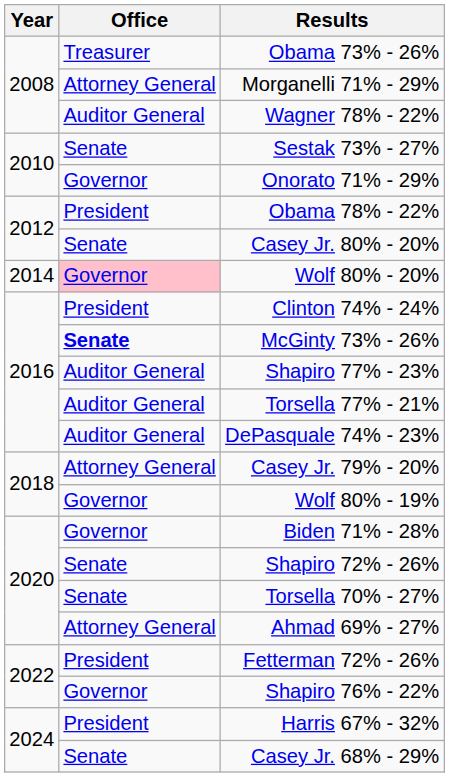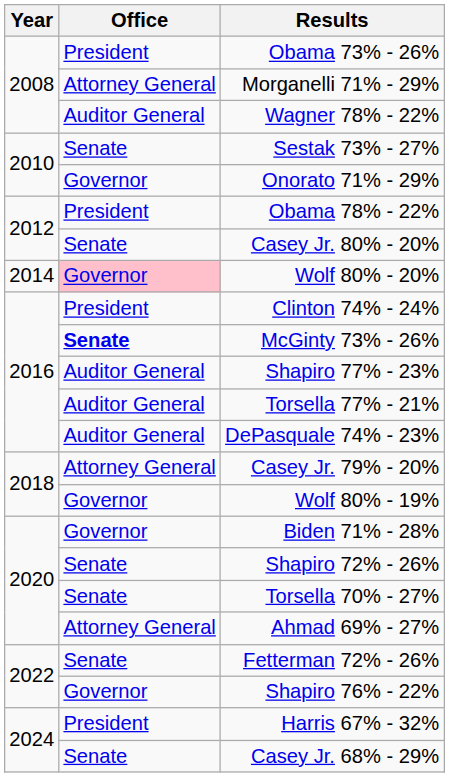 <table class=wikitable>
 <tr>
 <th>Year</th>
 <th>Office</th>
 <th>Results</th>
 </tr>
 <tr>
 <td rowspan=3>2008</td>
-<td><a href='#'>Treasurer</a></td>
+<td><a href='#'>President</a></td>
 <td align="right" ><a href='#'>Obama</a> 73% - 26%</td>
 </tr>
 <tr>
 <td><a href='#'>Attorney General</a></td>
 <td align="right" >Morganelli 71% - 29%</td>
 </tr>
 <tr>
 <td><a href='#'>Auditor General</a></td>
 <td align="right" ><a href='#'>Wagner</a> 78% - 22%</td>
 </tr>
 <tr>
 <td rowspan=2>2010</td>
 <td><a href='#'>Senate</a></td>
 <td align="right" ><a href='#'>Sestak</a> 73% - 27%</td>
 </tr>
 <tr>
 <td><a href='#'>Governor</a></td>
 <td align="right" ><a href='#'>Onorato</a> 71% - 29%</td>
 </tr>
 <tr>
 <td rowspan=2>2012</td>
 <td><a href='#'>President</a></td>
 <td align="right" ><a href='#'>Obama</a> 78% - 22%</td>
 </tr>
 <tr>
 <td><a href='#'>Senate</a></td>
 <td align="right" ><a href='#'>Casey Jr.</a> 80% - 20%</td>
 </tr>
 <tr>
 <td>2014</td>
 <td style="background: pink;"><a href='#'>Governor</a></td>
 <td align="right" ><a href='#'>Wolf</a> 80% - 20%</td>
 </tr>
 <tr>
 <td rowspan=5>2016</td>
 <td><a href='#'>President</a></td>
 <td align="right" ><a href='#'>Clinton</a> 74% - 24%</td>
 </tr>
 <tr>
 <td><strong><a href='#'>Senate</a></strong></td>
 <td align="right" ><a href='#'>McGinty</a> 73% - 26%</td>
 </tr>
 <tr>
 <td><a href='#'>Auditor General</a></td>
 <td align="right" ><a href='#'>Shapiro</a> 77% - 23%</td>
 </tr>
 <tr>
 <td><a href='#'>Auditor General</a></td>
 <td align="right" ><a href='#'>Torsella</a> 77% - 21%</td>
 </tr>
 <tr>
 <td><a href='#'>Auditor General</a></td>
 <td align="right" ><a href='#'>DePasquale</a> 74% - 23%</td>
 </tr>
 <tr>
 <td rowspan=2>2018</td>
 <td><a href='#'>Attorney General</a></td>
 <td align="right" ><a href='#'>Casey Jr.</a> 79% - 20%</td>
 </tr>
 <tr>
 <td><a href='#'>Governor</a></td>
 <td align="right" ><a href='#'>Wolf</a> 80% - 19%</td>
 </tr>
 <tr>
 <td rowspan=4>2020</td>
 <td><a href='#'>Governor</a></td>
 <td align="right" ><a href='#'>Biden</a> 71% - 28%</td>
 </tr>
 <tr>
 <td><a href='#'>Senate</a></td>
 <td align="right" ><a href='#'>Shapiro</a> 72% - 26%</td>
 </tr>
 <tr>
 <td><a href='#'>Senate</a></td>
 <td align="right" ><a href='#'>Torsella</a> 70% - 27%</td>
 </tr>
 <tr>
 <td><a href='#'>Attorney General</a></td>
 <td align="right" ><a href='#'>Ahmad</a> 69% - 27%</td>
 </tr>
 <tr>
 <td rowspan=2>2022</td>
-<td><a href='#'>President</a></td>
+<td><a href='#'>Senate</a></td>
 <td align="right" ><a href='#'>Fetterman</a> 72% - 26%</td>
 </tr>
 <tr>
 <td><a href='#'>Governor</a></td>
 <td align="right" ><a href='#'>Shapiro</a> 76% - 22%</td>
 </tr>
 <tr>
 <td rowspan=2>2024</td>
 <td><a href='#'>President</a></td>
 <td align="right" ><a href='#'>Harris</a> 67% - 32%</td>
 </tr>
 <tr>
 <td><a href='#'>Senate</a></td>
 <td align="right" ><a href='#'>Casey Jr.</a> 68% - 29%</td>
 </tr>
 </table>
